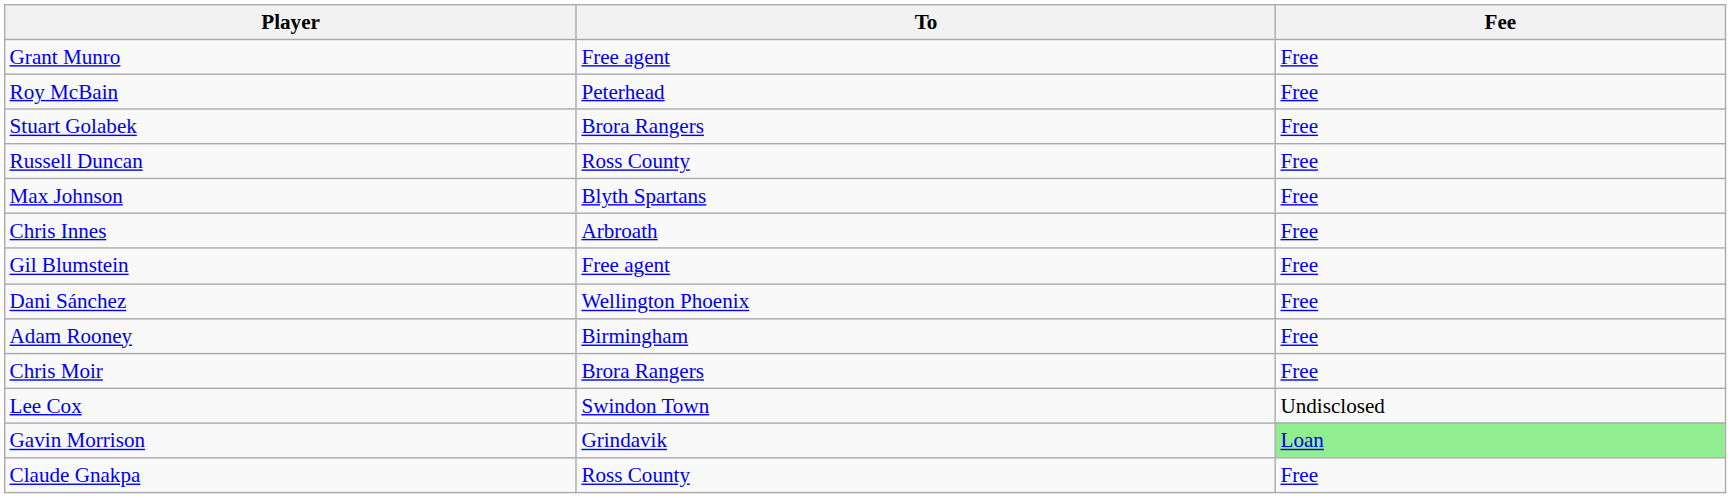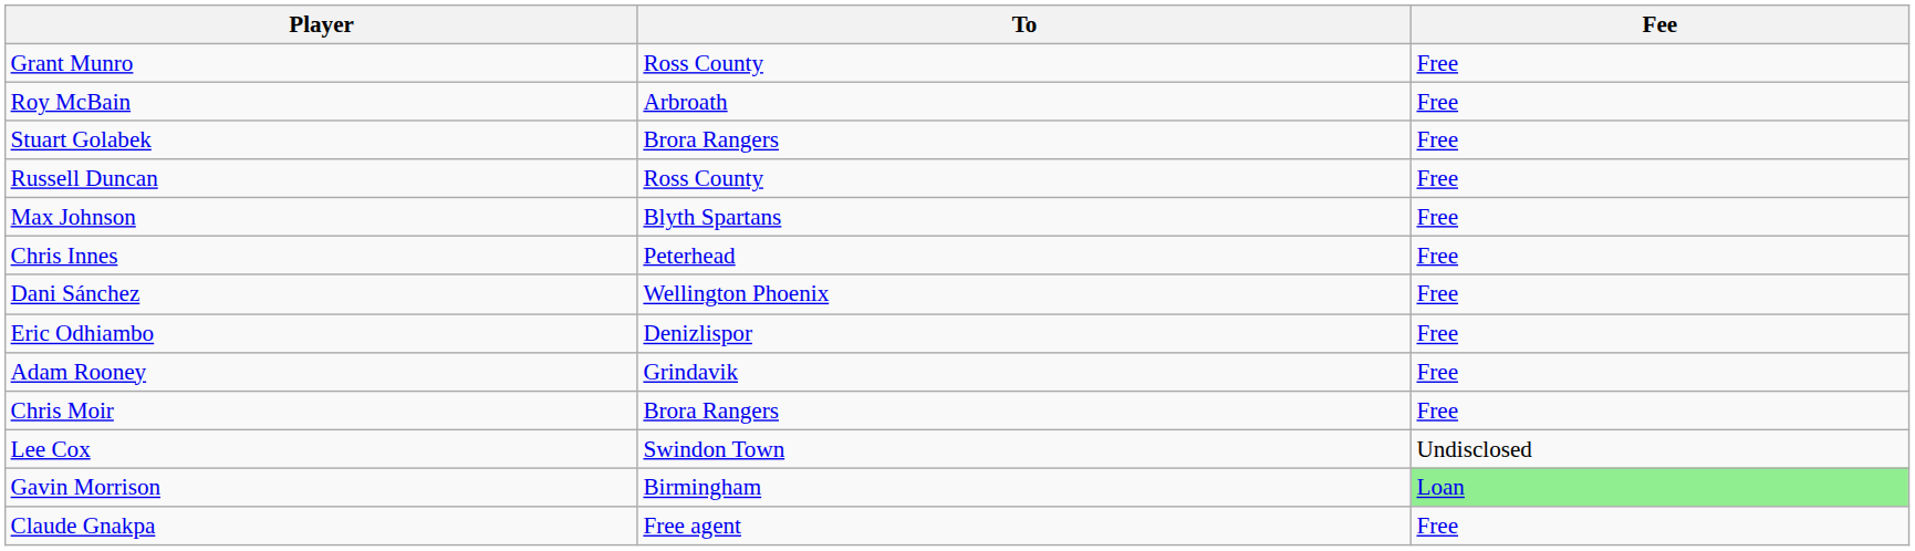 <table class="wikitable" style="text-align:center; font-size:95%;width:98%; text-align:left">
 <tr>
 <th>Player</th>
 <th>To</th>
 <th>Fee</th>
 </tr>
 <tr>
 <td><a href='#'>Grant Munro</a></td>
-<td><a href='#'>Free agent</a></td>
+<td><a href='#'>Ross County</a></td>
 <td><a href='#'>Free</a></td>
 </tr>
 <tr>
 <td><a href='#'>Roy McBain</a></td>
-<td><a href='#'>Peterhead</a></td>
+<td><a href='#'>Arbroath</a></td>
 <td><a href='#'>Free</a></td>
 </tr>
 <tr>
 <td><a href='#'>Stuart Golabek</a></td>
 <td><a href='#'>Brora Rangers</a></td>
 <td><a href='#'>Free</a></td>
 </tr>
 <tr>
 <td><a href='#'>Russell Duncan</a></td>
 <td><a href='#'>Ross County</a></td>
 <td><a href='#'>Free</a></td>
 </tr>
 <tr>
 <td><a href='#'>Max Johnson</a></td>
 <td><a href='#'>Blyth Spartans</a></td>
 <td><a href='#'>Free</a></td>
 </tr>
 <tr>
 <td><a href='#'>Chris Innes</a></td>
-<td><a href='#'>Arbroath</a></td>
-<td><a href='#'>Free</a></td>
-</tr>
-<tr>
-<td><a href='#'>Gil Blumstein</a></td>
-<td><a href='#'>Free agent</a></td>
+<td><a href='#'>Peterhead</a></td>
 <td><a href='#'>Free</a></td>
 </tr>
 <tr>
 <td><a href='#'>Dani Sánchez</a></td>
 <td><a href='#'>Wellington Phoenix</a></td>
 <td><a href='#'>Free</a></td>
 </tr>
 <tr>
+<td><a href='#'>Eric Odhiambo</a></td>
+<td><a href='#'>Denizlispor</a></td>
+<td><a href='#'>Free</a></td>
+</tr>
+<tr>
 <td><a href='#'>Adam Rooney</a></td>
-<td><a href='#'>Birmingham</a></td>
+<td><a href='#'>Grindavik</a></td>
 <td><a href='#'>Free</a></td>
 </tr>
 <tr>
 <td><a href='#'>Chris Moir</a></td>
 <td><a href='#'>Brora Rangers</a></td>
 <td><a href='#'>Free</a></td>
 </tr>
 <tr>
 <td><a href='#'>Lee Cox</a></td>
 <td><a href='#'>Swindon Town</a></td>
 <td>Undisclosed</td>
 </tr>
 <tr>
 <td><a href='#'>Gavin Morrison</a></td>
-<td><a href='#'>Grindavik</a></td>
+<td><a href='#'>Birmingham</a></td>
 <td style="background: lightgreen;"><a href='#'>Loan</a></td>
 </tr>
 <tr>
 <td><a href='#'>Claude Gnakpa</a></td>
-<td><a href='#'>Ross County</a></td>
+<td><a href='#'>Free agent</a></td>
 <td><a href='#'>Free</a></td>
 </tr>
 </table>
